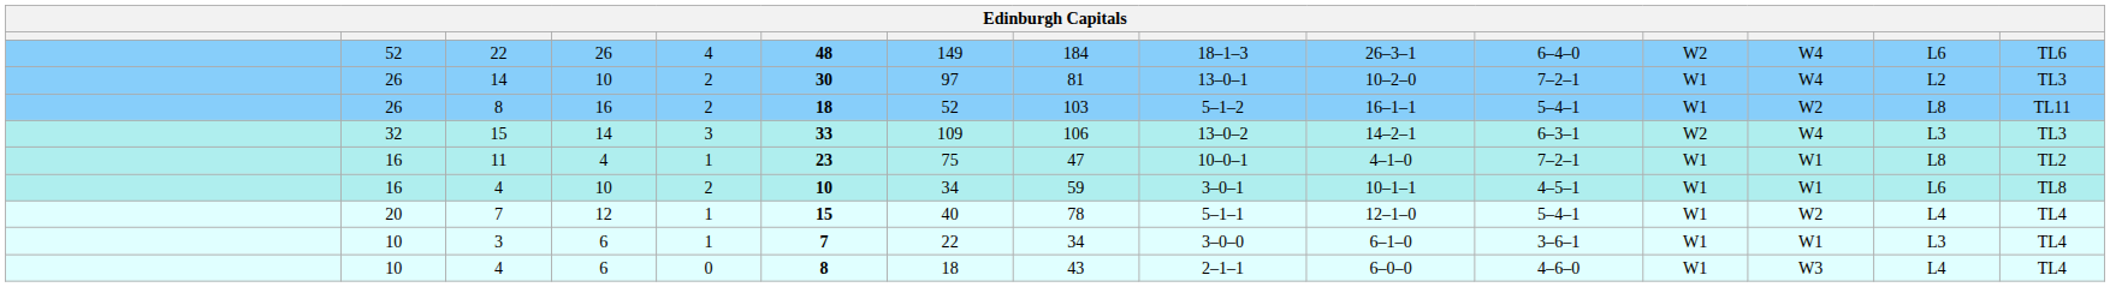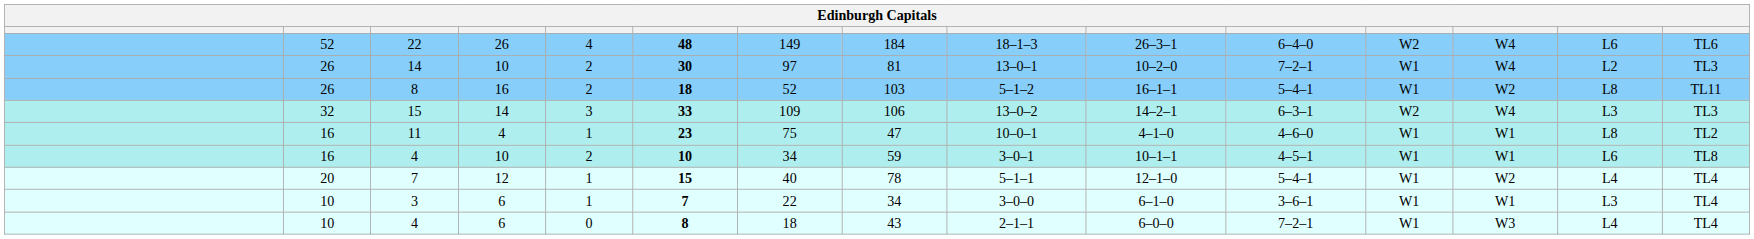 <table class="wikitable collapsible collapsed" style="width: 100%">
 <tr>
 <th colspan=15>Edinburgh Capitals</th>
 </tr>
 <tr>
 <th width="16%"></th>
 <th width="5%"></th>
 <th width="5%"></th>
 <th width="5%"></th>
 <th width="5%"></th>
 <th width="6%"></th>
 <th width="6%"></th>
 <th width="6%"></th>
 <th width="8%"></th>
 <th width="8%"></th>
 <th width="8%"></th>
 <th width="5%"></th>
 <th width="6%"></th>
 <th width="6%"></th>
 <th width="5%"></th>
 </tr>
 <tr align=center bgcolor="#87cefa">
 <td align=left></td>
 <td>52</td>
 <td>22</td>
 <td>26</td>
 <td>4</td>
 <td><strong>48</strong></td>
 <td>149</td>
 <td>184</td>
 <td>18–1–3</td>
 <td>26–3–1</td>
 <td>6–4–0</td>
 <td>W2</td>
 <td>W4</td>
 <td>L6</td>
 <td>TL6</td>
 </tr>
 <tr align=center bgcolor="#87cefa">
 <td align=left></td>
 <td>26</td>
 <td>14</td>
 <td>10</td>
 <td>2</td>
 <td><strong>30</strong></td>
 <td>97</td>
 <td>81</td>
 <td>13–0–1</td>
 <td>10–2–0</td>
 <td>7–2–1</td>
 <td>W1</td>
 <td>W4</td>
 <td>L2</td>
 <td>TL3</td>
 </tr>
 <tr align=center bgcolor="#87cefa">
 <td align=left></td>
 <td>26</td>
 <td>8</td>
 <td>16</td>
 <td>2</td>
 <td><strong>18</strong></td>
 <td>52</td>
 <td>103</td>
 <td>5–1–2</td>
 <td>16–1–1</td>
 <td>5–4–1</td>
 <td>W1</td>
 <td>W2</td>
 <td>L8</td>
 <td>TL11</td>
 </tr>
 <tr align=center bgcolor="#afeeee">
 <td align=left></td>
 <td>32</td>
 <td>15</td>
 <td>14</td>
 <td>3</td>
 <td><strong>33</strong></td>
 <td>109</td>
 <td>106</td>
 <td>13–0–2</td>
 <td>14–2–1</td>
 <td>6–3–1</td>
 <td>W2</td>
 <td>W4</td>
 <td>L3</td>
 <td>TL3</td>
 </tr>
 <tr align=center bgcolor="#afeeee">
 <td align=left></td>
 <td>16</td>
 <td>11</td>
 <td>4</td>
 <td>1</td>
 <td><strong>23</strong></td>
 <td>75</td>
 <td>47</td>
 <td>10–0–1</td>
 <td>4–1–0</td>
-<td>7–2–1</td>
+<td>4–6–0</td>
 <td>W1</td>
 <td>W1</td>
 <td>L8</td>
 <td>TL2</td>
 </tr>
 <tr align=center bgcolor="#afeeee">
 <td align=left></td>
 <td>16</td>
 <td>4</td>
 <td>10</td>
 <td>2</td>
 <td><strong>10</strong></td>
 <td>34</td>
 <td>59</td>
 <td>3–0–1</td>
 <td>10–1–1</td>
 <td>4–5–1</td>
 <td>W1</td>
 <td>W1</td>
 <td>L6</td>
 <td>TL8</td>
 </tr>
 <tr align=center bgcolor="#e0ffff">
 <td align=left></td>
 <td>20</td>
 <td>7</td>
 <td>12</td>
 <td>1</td>
 <td><strong>15</strong></td>
 <td>40</td>
 <td>78</td>
 <td>5–1–1</td>
 <td>12–1–0</td>
 <td>5–4–1</td>
 <td>W1</td>
 <td>W2</td>
 <td>L4</td>
 <td>TL4</td>
 </tr>
 <tr align=center bgcolor="#e0ffff">
 <td align=left></td>
 <td>10</td>
 <td>3</td>
 <td>6</td>
 <td>1</td>
 <td><strong>7</strong></td>
 <td>22</td>
 <td>34</td>
 <td>3–0–0</td>
 <td>6–1–0</td>
 <td>3–6–1</td>
 <td>W1</td>
 <td>W1</td>
 <td>L3</td>
 <td>TL4</td>
 </tr>
 <tr align=center bgcolor="#e0ffff">
 <td align=left></td>
 <td>10</td>
 <td>4</td>
 <td>6</td>
 <td>0</td>
 <td><strong>8</strong></td>
 <td>18</td>
 <td>43</td>
 <td>2–1–1</td>
 <td>6–0–0</td>
-<td>4–6–0</td>
+<td>7–2–1</td>
 <td>W1</td>
 <td>W3</td>
 <td>L4</td>
 <td>TL4</td>
 </tr>
 </table>
